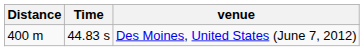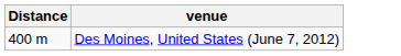 <table class="wikitable">
 <tr>
 <th>Distance</th>
-<th>Time</th>
 <th>venue</th>
 </tr>
 <tr>
 <td>400 m</td>
-<td>44.83 s</td>
 <td><a href='#'>Des Moines</a>, <a href='#'>United States</a> (June 7, 2012)</td>
 </tr>
 </table>
